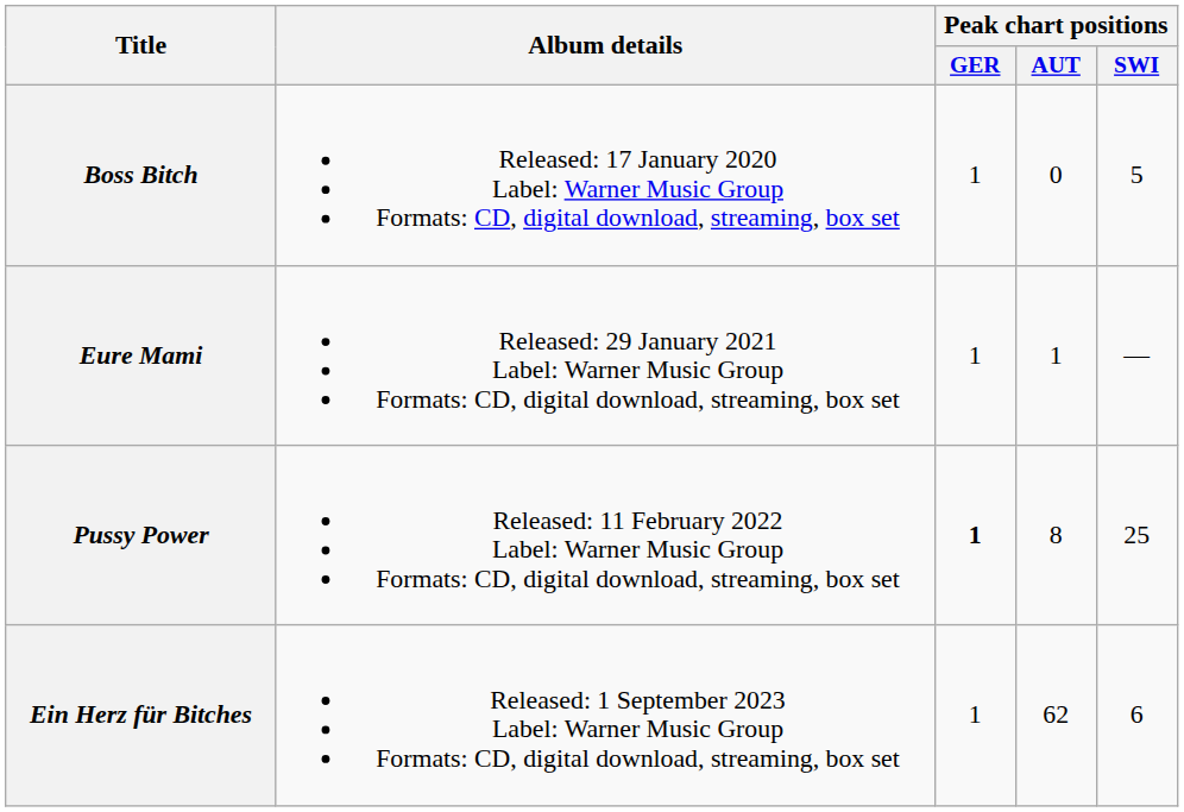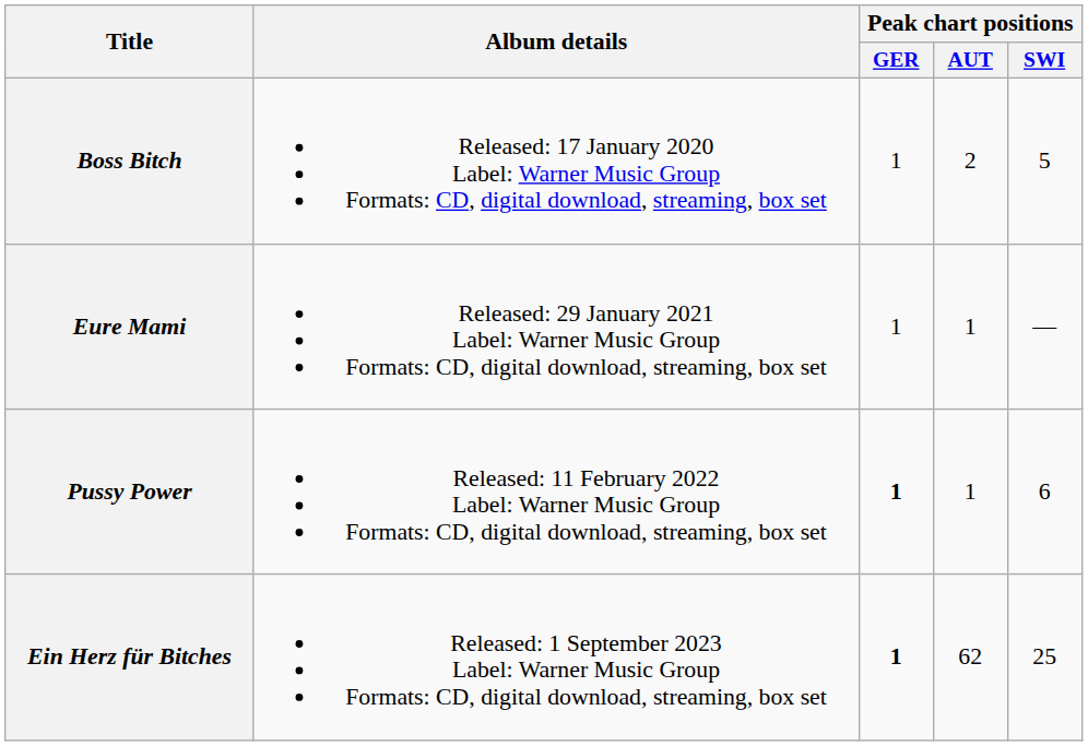 <table class="wikitable plainrowheaders" style="text-align:center;">
 <tr>
 <th scope="col" rowspan="2" style="width:10em;">Title</th>
 <th scope="col" rowspan="2" style="width:25em;">Album details</th>
 <th scope="col" colspan="3">Peak chart positions</th>
 </tr>
 <tr>
 <th scope="col" style="width:3em;font-size:90%;"><a href='#'>GER</a><br></th>
 <th scope="col" style="width:3em;font-size:90%;"><a href='#'>AUT</a><br></th>
 <th scope="col" style="width:3em;font-size:90%;"><a href='#'>SWI</a><br></th>
 </tr>
 <tr>
 <th scope="row"><em>Boss Bitch</em></th>
 <td><br><ul><li>Released: 17 January 2020</li><li>Label: <a href='#'>Warner Music Group</a></li><li>Formats: <a href='#'>CD</a>, <a href='#'>digital download</a>, <a href='#'>streaming</a>, <a href='#'>box set</a></li></ul></td>
 <td>1</td>
-<td>0</td>
+<td>2</td>
 <td>5</td>
 </tr>
 <tr>
 <th scope="row"><em>Eure Mami</em></th>
 <td><br><ul><li>Released: 29 January 2021</li><li>Label: Warner Music Group</li><li>Formats: CD, digital download, streaming, box set</li></ul></td>
 <td>1</td>
 <td>1</td>
 <td>—</td>
 </tr>
 <tr>
 <th scope="row"><em>Pussy Power</em></th>
 <td><br><ul><li>Released: 11 February 2022</li><li>Label: Warner Music Group</li><li>Formats: CD, digital download, streaming, box set</li></ul></td>
 <td><strong>1</strong></td>
-<td>8</td>
-<td>25</td>
+<td>1</td>
+<td>6</td>
 </tr>
 <tr>
 <th scope="row"><em>Ein Herz für Bitches</em></th>
 <td><br><ul><li>Released: 1 September 2023</li><li>Label: Warner Music Group</li><li>Formats: CD, digital download, streaming, box set</li></ul></td>
-<td>1</td>
+<td><strong>1</strong></td>
 <td>62</td>
-<td>6</td>
+<td>25</td>
 </tr>
 </table>
